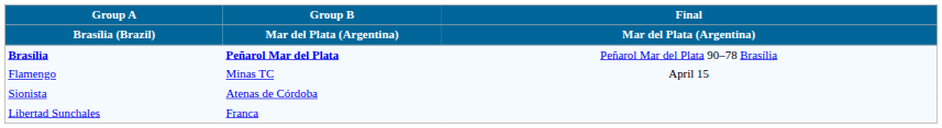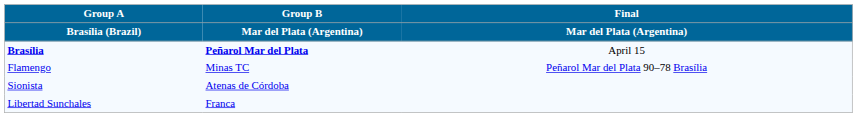 <table cellpadding="4" cellspacing="0" style="margin: 0.5em 1em 0.5em 0; background: #f5faff; border: 1px #aaa solid; border-collapse: collapse; font-size: 100%;">
 <tr style="background:#006699;color:white; border: 1px #aaa solid;">
 <th width=11%>Group A</th>
 <th width=11%>Group B</th>
 <th width=22%>Final</th>
 </tr>
 <tr style="background:#006699;color:white; border: 1px #aaa solid;">
 <th width=9%>Brasília (Brazil)</th>
 <th width=9%>Mar del Plata (Argentina)</th>
 <th width=25%>Mar del Plata (Argentina)</th>
 </tr>
 <tr>
 <td> <strong><a href='#'>Brasília</a></strong></td>
 <td> <strong><a href='#'>Peñarol Mar del Plata</a></strong></td>
-<td align=center> <a href='#'>Peñarol Mar del Plata</a> 90–78  <a href='#'>Brasília</a></td>
+<td align=center>April 15</td>
 </tr>
 <tr>
 <td> <a href='#'>Flamengo</a></td>
 <td> <a href='#'>Minas TC</a></td>
-<td align=center>April 15</td>
+<td align=center> <a href='#'>Peñarol Mar del Plata</a> 90–78  <a href='#'>Brasília</a></td>
 </tr>
 <tr>
 <td> <a href='#'>Sionista</a></td>
 <td> <a href='#'>Atenas de Córdoba</a></td>
 <td></td>
 </tr>
 <tr>
 <td> <a href='#'>Libertad Sunchales</a></td>
 <td> <a href='#'>Franca</a></td>
 <td></td>
 </tr>
 </table>
